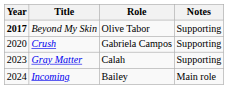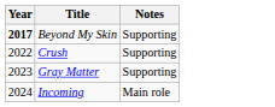 <table class="wikitable sortable">
 <tr>
 <th scope="col">Year</th>
 <th scope="col">Title</th>
-<th scope="col">Role</th>
 <th scope="col" class="unsortable">Notes</th>
 </tr>
 <tr>
 <td><strong>2017</strong></td>
 <td><em>Beyond My Skin</em></td>
-<td>Olive Tabor</td>
 <td>Supporting</td>
 </tr>
 <tr>
-<td>2020</td>
+<td>2022</td>
 <td><em><a href='#'>Crush</a></em></td>
-<td>Gabriela Campos</td>
 <td>Supporting</td>
 </tr>
 <tr>
 <td>2023</td>
 <td><em><a href='#'>Gray Matter</a></em></td>
-<td>Calah</td>
 <td>Supporting</td>
 </tr>
 <tr>
 <td>2024</td>
 <td><em><a href='#'>Incoming</a></em></td>
-<td>Bailey</td>
 <td>Main role</td>
 </tr>
 </table>
